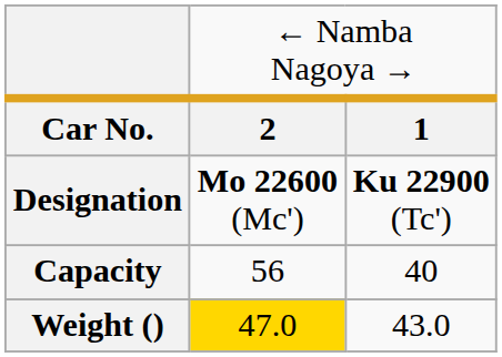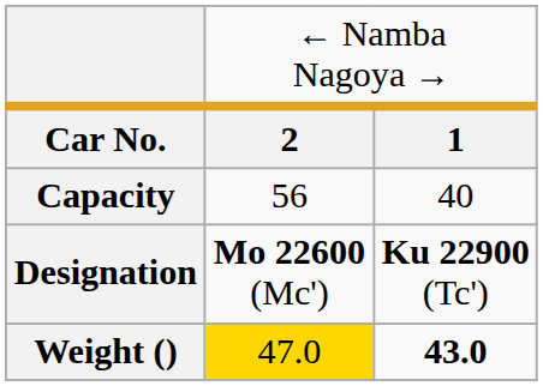 <table class="wikitable" style="text-align:center">
 <tr style="border-bottom:4px solid #DFA31F;">
 <th></th>
 <td colspan="2"><div>← Namba</div><div>Nagoya →</div></td>
 </tr>
 <tr>
 <th>Car No.</th>
 <th>2</th>
 <th>1</th>
 </tr>
 <tr>
+<th>Capacity</th>
+<td>56</td>
+<td>40</td>
+</tr>
+<tr>
 <th>Designation</th>
 <td><strong>Mo 22600</strong><br>(Mc')</td>
 <td><strong>Ku 22900</strong><br>(Tc')</td>
 </tr>
 <tr>
-<th>Capacity</th>
-<td>56</td>
-<td>40</td>
-</tr>
-<tr>
 <th>Weight ()</th>
 <td style="background: gold;">47.0</td>
-<td>43.0</td>
+<td><strong>43.0</strong></td>
 </tr>
 </table>
